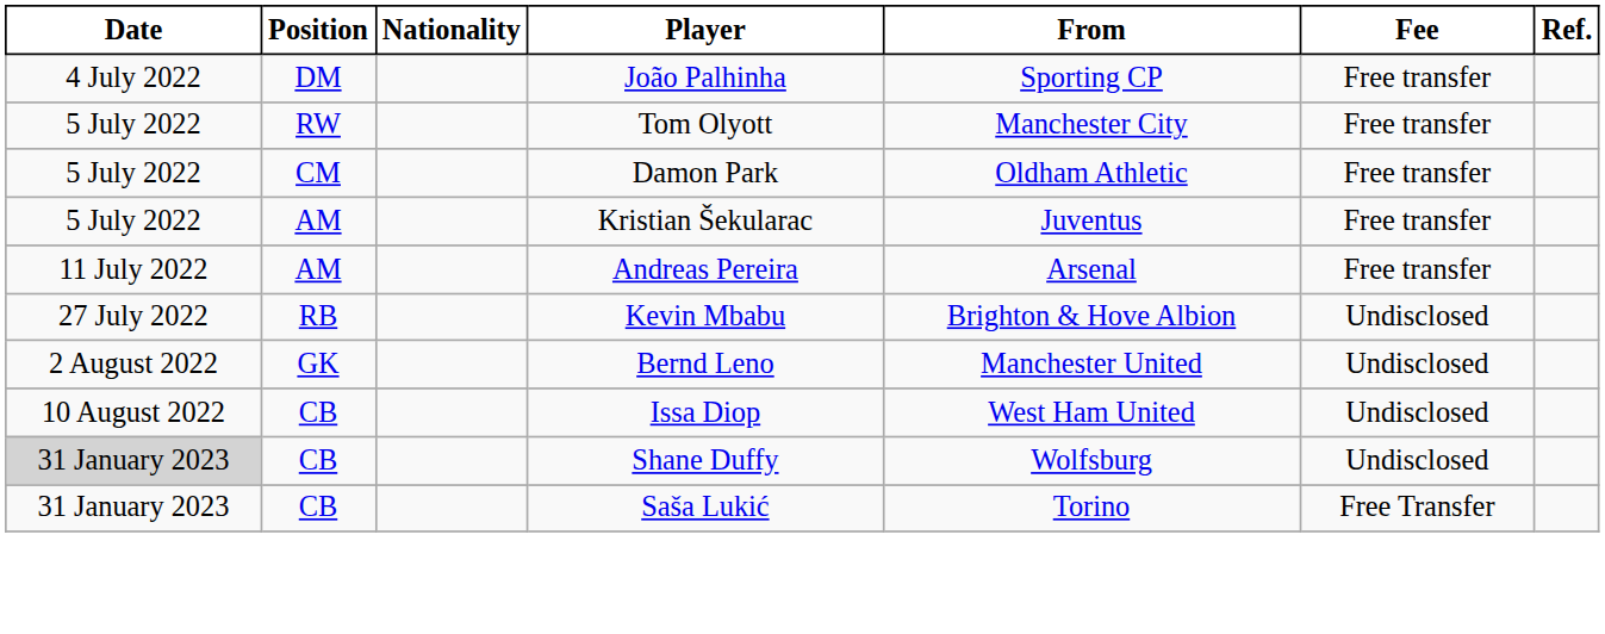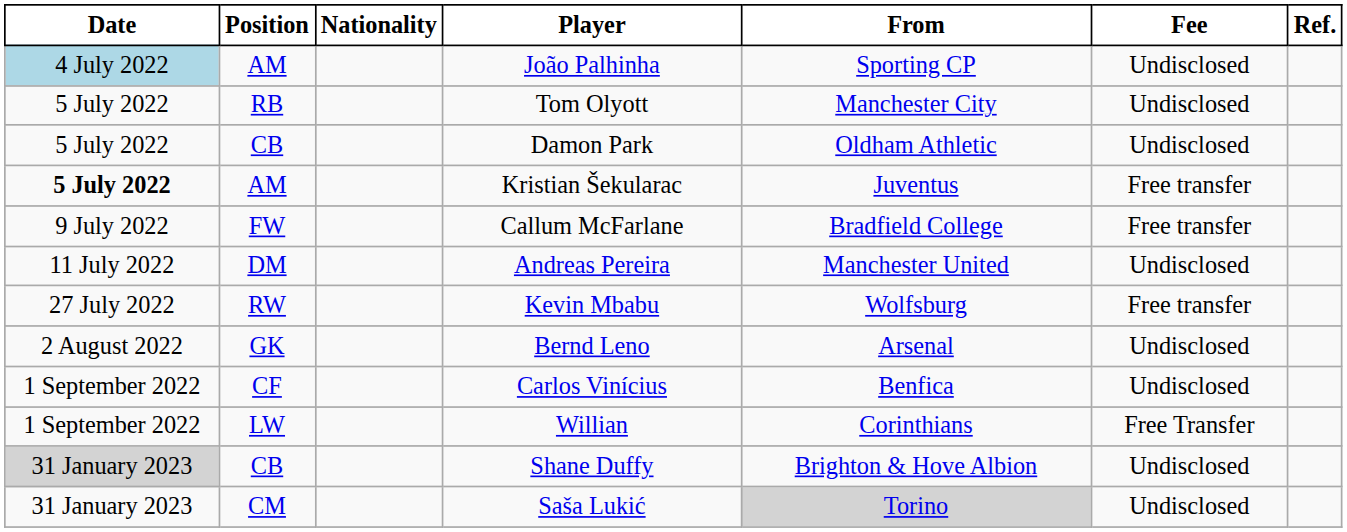 <table class="wikitable" style="text-align:center; font-size:90%; ">
 <tr>
 <th style="background:#ffffff;color:#000000;border:1px solid black; width:120px;">Date</th>
 <th style="background:#ffffff;color:#000000;border:1px solid black; width:50px;">Position</th>
 <th style="background:#ffffff;color:#000000;border:1px solid black; width:50px;">Nationality</th>
 <th style="background:#ffffff;color:#000000;border:1px solid black; width:170px;">Player</th>
 <th style="background:#ffffff;color:#000000;border:1px solid black; width:200px;">From</th>
 <th style="background:#ffffff;color:#000000;border:1px solid black; width:110px;">Fee</th>
 <th style="background:#ffffff;color:#000000;border:1px solid black; width:25px;">Ref.</th>
 </tr>
 <tr>
-<td>4 July 2022</td>
-<td><a href='#'>DM</a></td>
+<td style="background: lightblue;">4 July 2022</td>
+<td><a href='#'>AM</a></td>
 <td></td>
 <td><a href='#'>João Palhinha</a></td>
 <td> <a href='#'>Sporting CP</a></td>
-<td>Free transfer</td>
+<td>Undisclosed</td>
 <td></td>
 </tr>
 <tr>
 <td>5 July 2022</td>
-<td><a href='#'>RW</a></td>
+<td><a href='#'>RB</a></td>
 <td></td>
 <td>Tom Olyott</td>
 <td> <a href='#'>Manchester City</a></td>
-<td>Free transfer</td>
+<td>Undisclosed</td>
 <td></td>
 </tr>
 <tr>
 <td>5 July 2022</td>
-<td><a href='#'>CM</a></td>
+<td><a href='#'>CB</a></td>
 <td></td>
 <td>Damon Park</td>
 <td> <a href='#'>Oldham Athletic</a></td>
-<td>Free transfer</td>
+<td>Undisclosed</td>
 <td></td>
 </tr>
 <tr>
-<td>5 July 2022</td>
+<td><strong>5 July 2022</strong></td>
 <td><a href='#'>AM</a></td>
 <td></td>
 <td>Kristian Šekularac</td>
 <td> <a href='#'>Juventus</a></td>
 <td>Free transfer</td>
 <td></td>
 </tr>
 <tr>
-<td>11 July 2022</td>
-<td><a href='#'>AM</a></td>
+<td>9 July 2022</td>
+<td><a href='#'>FW</a></td>
 <td></td>
-<td><a href='#'>Andreas Pereira</a></td>
-<td> <a href='#'>Arsenal</a></td>
+<td>Callum McFarlane</td>
+<td> <a href='#'>Bradfield College</a></td>
 <td>Free transfer</td>
 <td></td>
 </tr>
 <tr>
+<td>11 July 2022</td>
+<td><a href='#'>DM</a></td>
+<td></td>
+<td><a href='#'>Andreas Pereira</a></td>
+<td> <a href='#'>Manchester United</a></td>
+<td>Undisclosed</td>
+<td></td>
+</tr>
+<tr>
 <td>27 July 2022</td>
-<td><a href='#'>RB</a></td>
+<td><a href='#'>RW</a></td>
 <td></td>
 <td><a href='#'>Kevin Mbabu</a></td>
-<td> <a href='#'>Brighton & Hove Albion</a></td>
-<td>Undisclosed</td>
+<td> <a href='#'>Wolfsburg</a></td>
+<td>Free transfer</td>
 <td></td>
 </tr>
 <tr>
 <td>2 August 2022</td>
 <td><a href='#'>GK</a></td>
 <td></td>
 <td><a href='#'>Bernd Leno</a></td>
-<td> <a href='#'>Manchester United</a></td>
+<td> <a href='#'>Arsenal</a></td>
 <td>Undisclosed</td>
 <td></td>
 </tr>
 <tr>
-<td>10 August 2022</td>
-<td><a href='#'>CB</a></td>
+<td>1 September 2022</td>
+<td><a href='#'>CF</a></td>
 <td></td>
-<td><a href='#'>Issa Diop</a></td>
-<td> <a href='#'>West Ham United</a></td>
+<td><a href='#'>Carlos Vinícius</a></td>
+<td> <a href='#'>Benfica</a></td>
 <td>Undisclosed</td>
+<td></td>
+</tr>
+<tr>
+<td>1 September 2022</td>
+<td><a href='#'>LW</a></td>
+<td></td>
+<td><a href='#'>Willian</a></td>
+<td> <a href='#'>Corinthians</a></td>
+<td>Free Transfer</td>
 <td></td>
 </tr>
 <tr>
 <td style="background: lightgrey;">31 January 2023</td>
 <td><a href='#'>CB</a></td>
 <td></td>
 <td><a href='#'>Shane Duffy</a></td>
-<td> <a href='#'>Wolfsburg</a></td>
+<td> <a href='#'>Brighton & Hove Albion</a></td>
 <td>Undisclosed</td>
 <td></td>
 </tr>
 <tr>
 <td>31 January 2023</td>
-<td><a href='#'>CB</a></td>
+<td><a href='#'>CM</a></td>
 <td></td>
 <td><a href='#'>Saša Lukić</a></td>
-<td> <a href='#'>Torino</a></td>
-<td>Free Transfer</td>
+<td style="background: lightgrey;"> <a href='#'>Torino</a></td>
+<td>Undisclosed</td>
 <td></td>
 </tr>
 </table>
